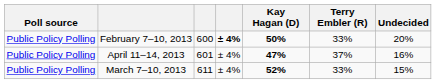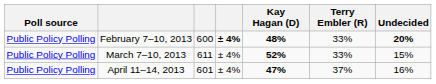 <table class="wikitable" style="text-align:center">
 <tr valign= bottom>
 <th>Poll source</th>
 <th></th>
 <th></th>
 <th></th>
 <th style="width:100px;">Kay<br>Hagan (D)</th>
 <th style="width:100px;">Terry<br>Embler (R)</th>
 <th>Undecided</th>
 </tr>
 <tr>
 <td align=left><a href='#'>Public Policy Polling</a></td>
 <td>February 7–10, 2013</td>
 <td>600</td>
 <td><strong>± 4%</strong></td>
-<td><strong>50%</strong></td>
+<td><strong>48%</strong></td>
 <td>33%</td>
-<td>20%</td>
+<td><strong>20%</strong></td>
+</tr>
+<tr>
+<td align=left><a href='#'>Public Policy Polling</a></td>
+<td>March 7–10, 2013</td>
+<td>611</td>
+<td>± 4%</td>
+<td><strong>52%</strong></td>
+<td>33%</td>
+<td>15%</td>
 </tr>
 <tr>
 <td align=left><a href='#'>Public Policy Polling</a></td>
 <td>April 11–14, 2013</td>
 <td>601</td>
 <td>± 4%</td>
 <td><strong>47%</strong></td>
 <td>37%</td>
 <td>16%</td>
 </tr>
-<tr>
-<td align=left><a href='#'>Public Policy Polling</a></td>
-<td>March 7–10, 2013</td>
-<td>611</td>
-<td>± 4%</td>
-<td><strong>52%</strong></td>
-<td>33%</td>
-<td>15%</td>
-</tr>
 </table>
